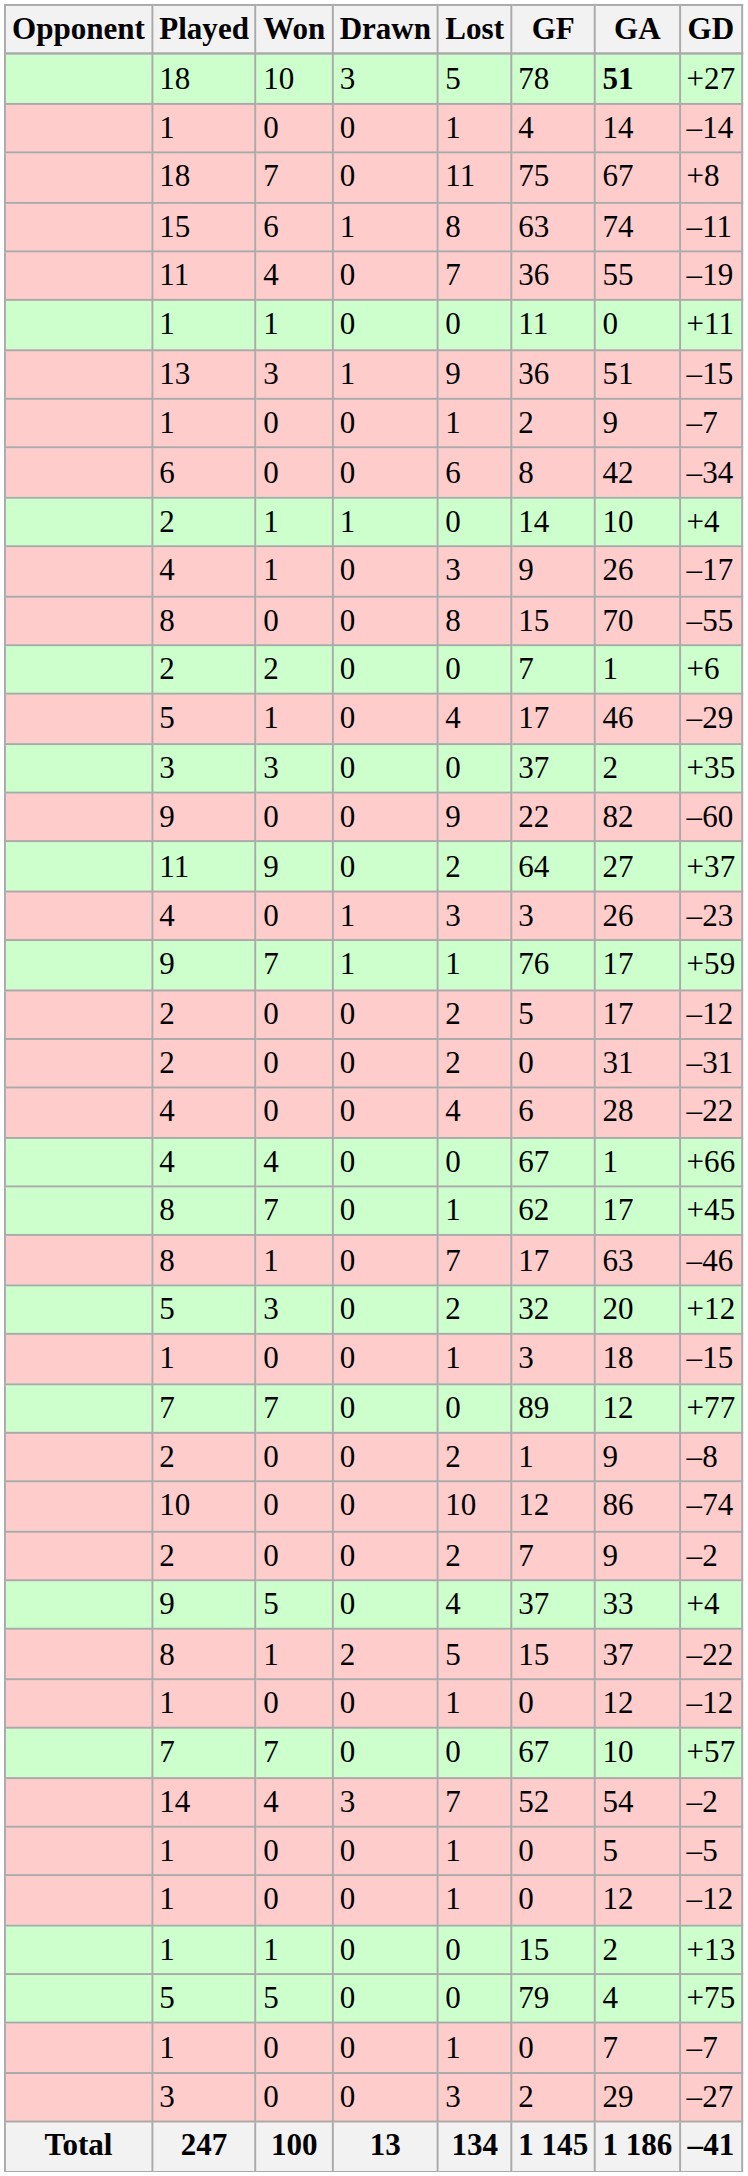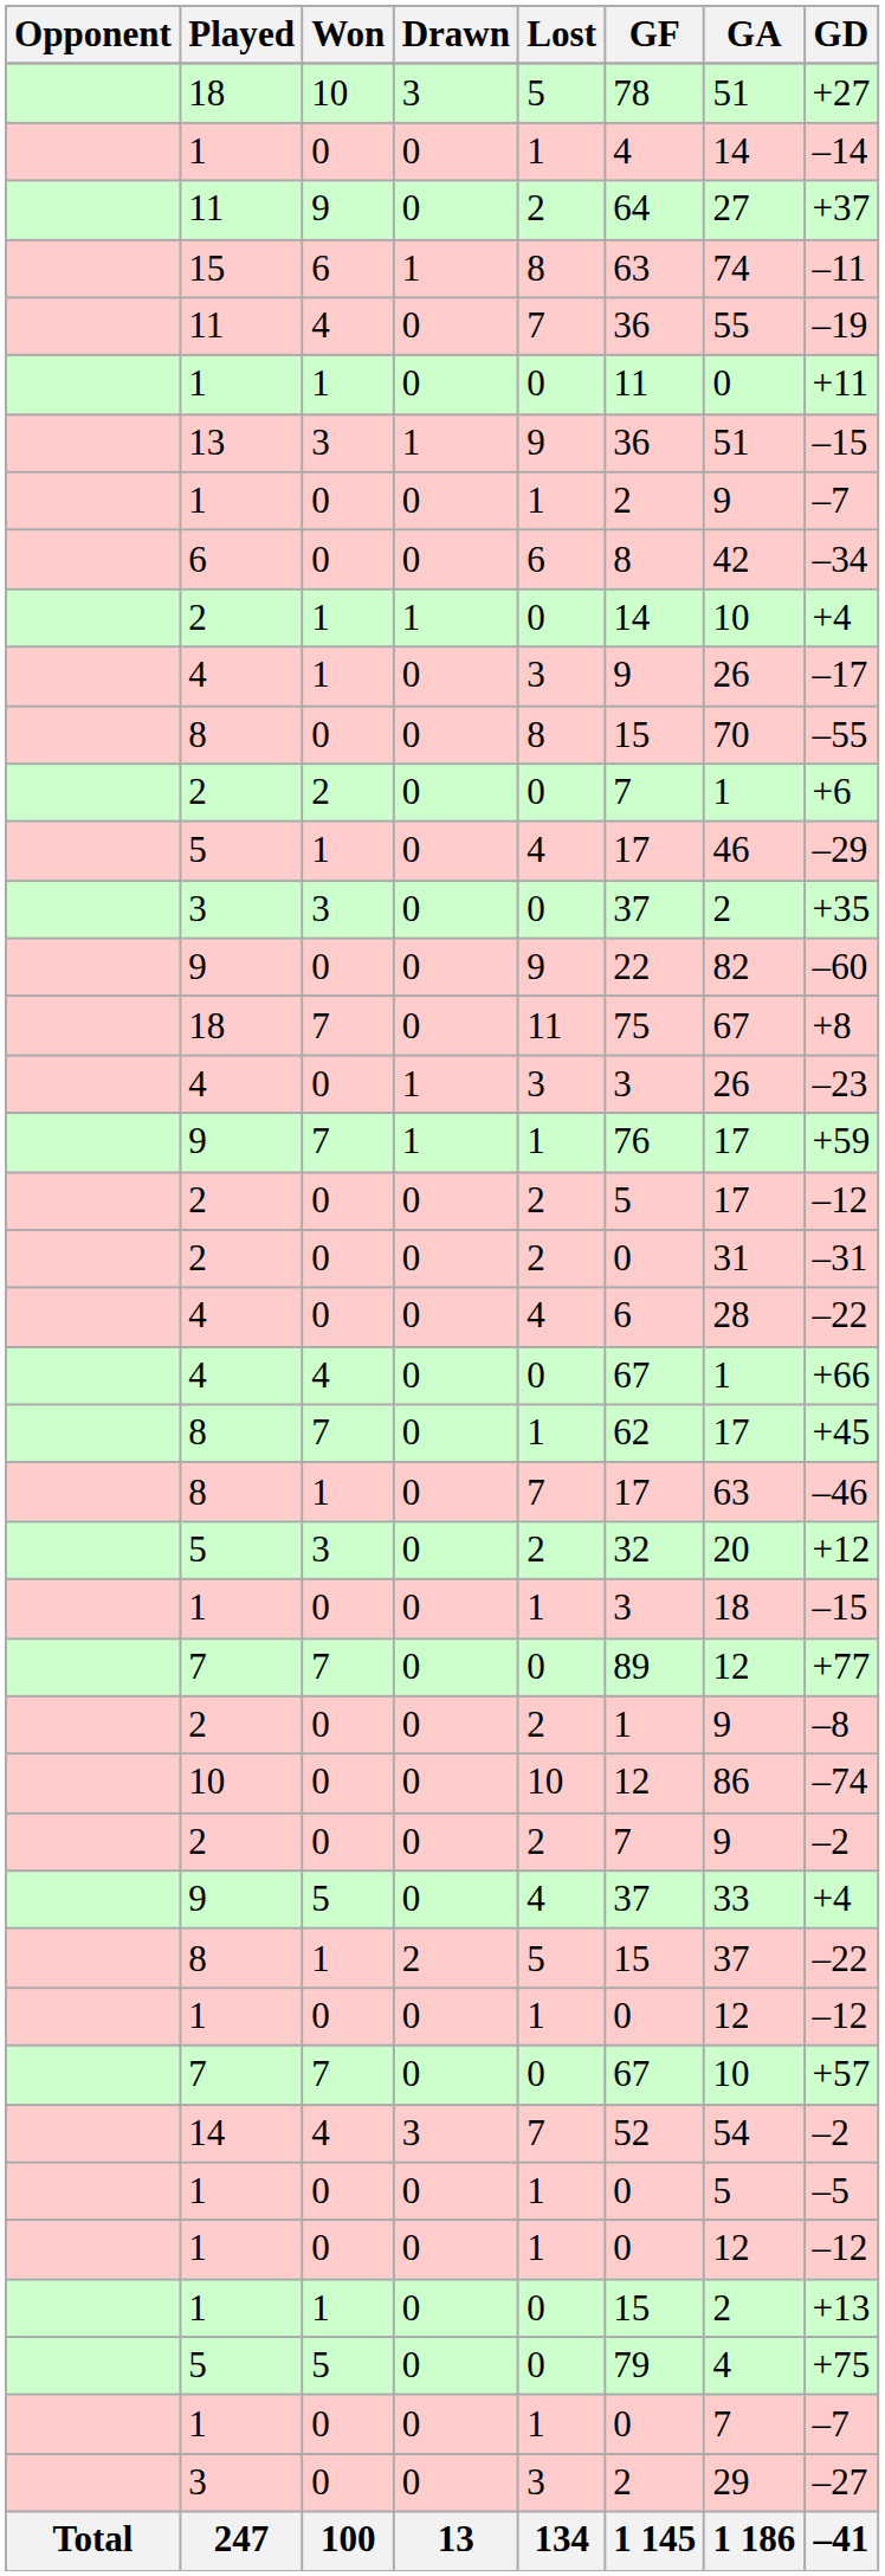 <table class="sortable wikitable">
 <tr>
 <th>Opponent</th>
 <th>Played</th>
 <th>Won</th>
 <th>Drawn</th>
 <th>Lost</th>
 <th>GF</th>
 <th>GA</th>
 <th>GD</th>
 </tr>
 <tr bgcolor="#d0ffd0" align="center">
 </tr>
 <tr bgcolor=#CCFFCC>
 <td></td>
 <td>18</td>
 <td>10</td>
 <td>3</td>
 <td>5</td>
 <td>78</td>
-<td><strong>51</strong></td>
+<td>51</td>
 <td>+27</td>
 </tr>
 <tr bgcolor=#FFCCCC>
 <td></td>
 <td>1</td>
 <td>0</td>
 <td>0</td>
 <td>1</td>
 <td>4</td>
 <td>14</td>
 <td>–14</td>
 </tr>
-<tr bgcolor=#FFCCCC>
+<tr bgcolor=#CCFFCC>
 <td></td>
-<td>18</td>
-<td>7</td>
+<td>11</td>
+<td>9</td>
 <td>0</td>
-<td>11</td>
-<td>75</td>
-<td>67</td>
-<td>+8</td>
+<td>2</td>
+<td>64</td>
+<td>27</td>
+<td>+37</td>
 </tr>
 <tr bgcolor=#FFCCCC>
 <td></td>
 <td>15</td>
 <td>6</td>
 <td>1</td>
 <td>8</td>
 <td>63</td>
 <td>74</td>
 <td>–11</td>
 </tr>
 <tr bgcolor=#FFCCCC>
 <td></td>
 <td>11</td>
 <td>4</td>
 <td>0</td>
 <td>7</td>
 <td>36</td>
 <td>55</td>
 <td>–19</td>
 </tr>
 <tr bgcolor=#CCFFCC>
 <td></td>
 <td>1</td>
 <td>1</td>
 <td>0</td>
 <td>0</td>
 <td>11</td>
 <td>0</td>
 <td>+11</td>
 </tr>
 <tr bgcolor=#FFCCCC>
 <td></td>
 <td>13</td>
 <td>3</td>
 <td>1</td>
 <td>9</td>
 <td>36</td>
 <td>51</td>
 <td>–15</td>
 </tr>
 <tr bgcolor=#FFCCCC>
 <td><em></em></td>
 <td>1</td>
 <td>0</td>
 <td>0</td>
 <td>1</td>
 <td>2</td>
 <td>9</td>
 <td>–7</td>
 </tr>
 <tr bgcolor=#FFCCCC>
 <td></td>
 <td>6</td>
 <td>0</td>
 <td>0</td>
 <td>6</td>
 <td>8</td>
 <td>42</td>
 <td>–34</td>
 </tr>
 <tr bgcolor=#CCFFCC>
 <td><em></em></td>
 <td>2</td>
 <td>1</td>
 <td>1</td>
 <td>0</td>
 <td>14</td>
 <td>10</td>
 <td>+4</td>
 </tr>
 <tr bgcolor=#FFCCCC>
 <td></td>
 <td>4</td>
 <td>1</td>
 <td>0</td>
 <td>3</td>
 <td>9</td>
 <td>26</td>
 <td>–17</td>
 </tr>
 <tr bgcolor=#FFCCCC>
 <td></td>
 <td>8</td>
 <td>0</td>
 <td>0</td>
 <td>8</td>
 <td>15</td>
 <td>70</td>
 <td>–55</td>
 </tr>
 <tr bgcolor=#CCFFCC>
 <td></td>
 <td>2</td>
 <td>2</td>
 <td>0</td>
 <td>0</td>
 <td>7</td>
 <td>1</td>
 <td>+6</td>
 </tr>
 <tr bgcolor=#FFCCCC>
 <td></td>
 <td>5</td>
 <td>1</td>
 <td>0</td>
 <td>4</td>
 <td>17</td>
 <td>46</td>
 <td>–29</td>
 </tr>
 <tr bgcolor=#CCFFCC>
 <td></td>
 <td>3</td>
 <td>3</td>
 <td>0</td>
 <td>0</td>
 <td>37</td>
 <td>2</td>
 <td>+35</td>
 </tr>
 <tr bgcolor=#FFCCCC>
 <td></td>
 <td>9</td>
 <td>0</td>
 <td>0</td>
 <td>9</td>
 <td>22</td>
 <td>82</td>
 <td>–60</td>
 </tr>
-<tr bgcolor=#CCFFCC>
+<tr bgcolor=#FFCCCC>
 <td></td>
+<td>18</td>
+<td>7</td>
+<td>0</td>
 <td>11</td>
-<td>9</td>
-<td>0</td>
-<td>2</td>
-<td>64</td>
-<td>27</td>
-<td>+37</td>
+<td>75</td>
+<td>67</td>
+<td>+8</td>
 </tr>
 <tr bgcolor=#FFCCCC>
 <td></td>
 <td>4</td>
 <td>0</td>
 <td>1</td>
 <td>3</td>
 <td>3</td>
 <td>26</td>
 <td>–23</td>
 </tr>
 <tr bgcolor=#CCFFCC>
 <td></td>
 <td>9</td>
 <td>7</td>
 <td>1</td>
 <td>1</td>
 <td>76</td>
 <td>17</td>
 <td>+59</td>
 </tr>
 <tr bgcolor=#FFCCCC>
 <td></td>
 <td>2</td>
 <td>0</td>
 <td>0</td>
 <td>2</td>
 <td>5</td>
 <td>17</td>
 <td>–12</td>
 </tr>
 <tr bgcolor=#FFCCCC>
 <td></td>
 <td>2</td>
 <td>0</td>
 <td>0</td>
 <td>2</td>
 <td>0</td>
 <td>31</td>
 <td>–31</td>
 </tr>
 <tr bgcolor=#FFCCCC>
 <td></td>
 <td>4</td>
 <td>0</td>
 <td>0</td>
 <td>4</td>
 <td>6</td>
 <td>28</td>
 <td>–22</td>
 </tr>
 <tr bgcolor=#CCFFCC>
 <td></td>
 <td>4</td>
 <td>4</td>
 <td>0</td>
 <td>0</td>
 <td>67</td>
 <td>1</td>
 <td>+66</td>
 </tr>
 <tr bgcolor=#CCFFCC>
 <td></td>
 <td>8</td>
 <td>7</td>
 <td>0</td>
 <td>1</td>
 <td>62</td>
 <td>17</td>
 <td>+45</td>
 </tr>
 <tr bgcolor=#FFCCCC>
 <td></td>
 <td>8</td>
 <td>1</td>
 <td>0</td>
 <td>7</td>
 <td>17</td>
 <td>63</td>
 <td>–46</td>
 </tr>
 <tr bgcolor=#CCFFCC>
 <td></td>
 <td>5</td>
 <td>3</td>
 <td>0</td>
 <td>2</td>
 <td>32</td>
 <td>20</td>
 <td>+12</td>
 </tr>
 <tr bgcolor=#FFCCCC>
 <td></td>
 <td>1</td>
 <td>0</td>
 <td>0</td>
 <td>1</td>
 <td>3</td>
 <td>18</td>
 <td>–15</td>
 </tr>
 <tr bgcolor=#CCFFCC>
 <td></td>
 <td>7</td>
 <td>7</td>
 <td>0</td>
 <td>0</td>
 <td>89</td>
 <td>12</td>
 <td>+77</td>
 </tr>
 <tr bgcolor=#FFCCCC>
 <td></td>
 <td>2</td>
 <td>0</td>
 <td>0</td>
 <td>2</td>
 <td>1</td>
 <td>9</td>
 <td>–8</td>
 </tr>
 <tr bgcolor=#FFCCCC>
 <td></td>
 <td>10</td>
 <td>0</td>
 <td>0</td>
 <td>10</td>
 <td>12</td>
 <td>86</td>
 <td>–74</td>
 </tr>
 <tr bgcolor=#FFCCCC>
 <td><em></em></td>
 <td>2</td>
 <td>0</td>
 <td>0</td>
 <td>2</td>
 <td>7</td>
 <td>9</td>
 <td>–2</td>
 </tr>
 <tr bgcolor=#CCFFCC>
 <td></td>
 <td>9</td>
 <td>5</td>
 <td>0</td>
 <td>4</td>
 <td>37</td>
 <td>33</td>
 <td>+4</td>
 </tr>
 <tr bgcolor=#FFCCCC>
 <td><em></em></td>
 <td>8</td>
 <td>1</td>
 <td>2</td>
 <td>5</td>
 <td>15</td>
 <td>37</td>
 <td>–22</td>
 </tr>
 <tr bgcolor=#FFCCCC>
 <td></td>
 <td>1</td>
 <td>0</td>
 <td>0</td>
 <td>1</td>
 <td>0</td>
 <td>12</td>
 <td>–12</td>
 </tr>
 <tr bgcolor=#CCFFCC>
 <td></td>
 <td>7</td>
 <td>7</td>
 <td>0</td>
 <td>0</td>
 <td>67</td>
 <td>10</td>
 <td>+57</td>
 </tr>
 <tr bgcolor=#FFCCCC>
 <td></td>
 <td>14</td>
 <td>4</td>
 <td>3</td>
 <td>7</td>
 <td>52</td>
 <td>54</td>
 <td>–2</td>
 </tr>
 <tr bgcolor=#FFCCCC>
 <td></td>
 <td>1</td>
 <td>0</td>
 <td>0</td>
 <td>1</td>
 <td>0</td>
 <td>5</td>
 <td>–5</td>
 </tr>
 <tr bgcolor=#FFCCCC>
 <td></td>
 <td>1</td>
 <td>0</td>
 <td>0</td>
 <td>1</td>
 <td>0</td>
 <td>12</td>
 <td>–12</td>
 </tr>
 <tr bgcolor=#CCFFCC>
 <td></td>
 <td>1</td>
 <td>1</td>
 <td>0</td>
 <td>0</td>
 <td>15</td>
 <td>2</td>
 <td>+13</td>
 </tr>
 <tr bgcolor=#CCFFCC>
 <td></td>
 <td>5</td>
 <td>5</td>
 <td>0</td>
 <td>0</td>
 <td>79</td>
 <td>4</td>
 <td>+75</td>
 </tr>
 <tr bgcolor=#FFCCCC>
 <td></td>
 <td>1</td>
 <td>0</td>
 <td>0</td>
 <td>1</td>
 <td>0</td>
 <td>7</td>
 <td>–7</td>
 </tr>
 <tr bgcolor=#FFCCCC>
 <td><em></em></td>
 <td>3</td>
 <td>0</td>
 <td>0</td>
 <td>3</td>
 <td>2</td>
 <td>29</td>
 <td>–27</td>
 </tr>
 <tr>
 <th>Total</th>
 <th>247</th>
 <th>100</th>
 <th>13</th>
 <th>134</th>
 <th>1 145</th>
 <th>1 186</th>
 <th>–41</th>
 </tr>
 </table>
